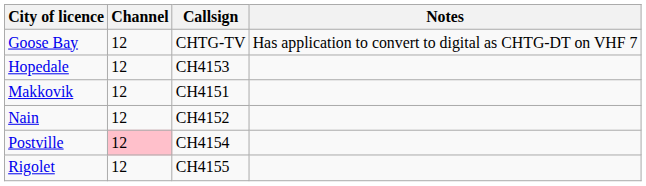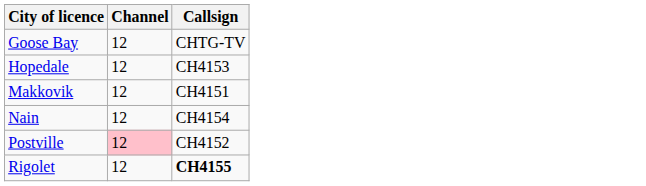 <table class="sortable wikitable">
 <tr>
 <th>City of licence</th>
 <th>Channel</th>
 <th>Callsign</th>
-<th>Notes</th>
 </tr>
 <tr>
 <td><a href='#'>Goose Bay</a></td>
 <td>12</td>
 <td>CHTG-TV</td>
-<td>Has application to convert to digital as CHTG-DT on VHF 7</td>
 </tr>
 <tr>
 <td><a href='#'>Hopedale</a></td>
 <td>12</td>
 <td>CH4153</td>
-<td></td>
 </tr>
 <tr>
 <td><a href='#'>Makkovik</a></td>
 <td>12</td>
 <td>CH4151</td>
-<td></td>
 </tr>
 <tr>
 <td><a href='#'>Nain</a></td>
 <td>12</td>
-<td>CH4152</td>
-<td></td>
+<td>CH4154</td>
 </tr>
 <tr>
 <td><a href='#'>Postville</a></td>
 <td style="background: pink;">12</td>
-<td>CH4154</td>
-<td></td>
+<td>CH4152</td>
 </tr>
 <tr>
 <td><a href='#'>Rigolet</a></td>
 <td>12</td>
-<td>CH4155</td>
-<td></td>
+<td><strong>CH4155</strong></td>
 </tr>
 </table>
